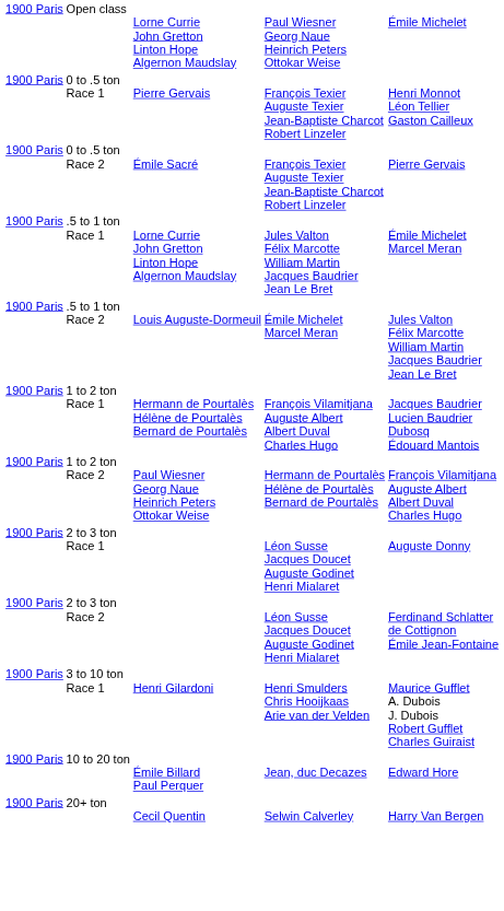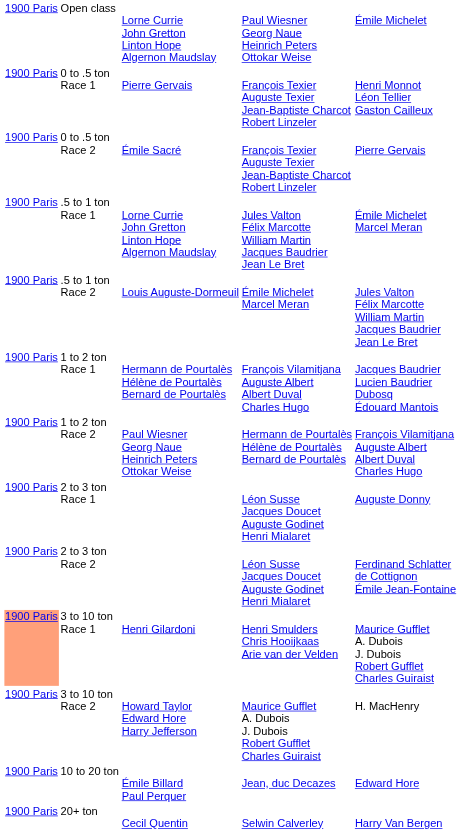 <table>
 <tr valign="top">
 <td><a href='#'>1900 Paris</a><br></td>
 <td>Open class</td>
 <td valign=top><br><a href='#'>Lorne Currie</a><br><a href='#'>John Gretton</a><br><a href='#'>Linton Hope</a><br><a href='#'>Algernon Maudslay</a></td>
 <td><br><a href='#'>Paul Wiesner</a><br><a href='#'>Georg Naue</a><br><a href='#'>Heinrich Peters</a><br><a href='#'>Ottokar Weise</a></td>
 <td><br><a href='#'>Émile Michelet</a></td>
 </tr>
 <tr valign="top">
 <td><a href='#'>1900 Paris</a><br></td>
 <td>0 to .5 ton <br>Race 1</td>
 <td valign=top><br><a href='#'>Pierre Gervais</a></td>
 <td valign=top><br><a href='#'>François Texier</a><br><a href='#'>Auguste Texier</a><br><a href='#'>Jean-Baptiste Charcot</a><br><a href='#'>Robert Linzeler</a></td>
 <td valign=top><br><a href='#'>Henri Monnot</a><br><a href='#'>Léon Tellier</a><br><a href='#'>Gaston Cailleux</a></td>
 </tr>
 <tr valign="top">
 <td><a href='#'>1900 Paris</a><br></td>
 <td>0 to .5 ton <br>Race 2</td>
 <td><br><a href='#'>Émile Sacré</a></td>
 <td><br><a href='#'>François Texier</a><br><a href='#'>Auguste Texier</a><br><a href='#'>Jean-Baptiste Charcot</a><br><a href='#'>Robert Linzeler</a></td>
 <td><br><a href='#'>Pierre Gervais</a></td>
 </tr>
 <tr valign="top">
 <td><a href='#'>1900 Paris</a><br></td>
 <td>.5 to 1 ton <br>Race 1</td>
 <td valign=top><br><a href='#'>Lorne Currie</a><br><a href='#'>John Gretton</a><br><a href='#'>Linton Hope</a><br><a href='#'>Algernon Maudslay</a></td>
 <td valign=top><br><a href='#'>Jules Valton</a><br><a href='#'>Félix Marcotte</a><br><a href='#'>William Martin</a><br><a href='#'>Jacques Baudrier</a><br><a href='#'>Jean Le Bret</a></td>
 <td valign=top><br><a href='#'>Émile Michelet</a><br><a href='#'>Marcel Meran</a></td>
 </tr>
 <tr valign="top">
 <td><a href='#'>1900 Paris</a><br></td>
 <td>.5 to 1 ton <br>Race 2</td>
 <td valign=top><br><a href='#'>Louis Auguste-Dormeuil</a></td>
 <td valign=top><br><a href='#'>Émile Michelet</a><br><a href='#'>Marcel Meran</a></td>
 <td valign=top><br><a href='#'>Jules Valton</a><br><a href='#'>Félix Marcotte</a><br><a href='#'>William Martin</a><br><a href='#'>Jacques Baudrier</a><br><a href='#'>Jean Le Bret</a></td>
 </tr>
 <tr valign="top">
 <td><a href='#'>1900 Paris</a><br></td>
 <td>1 to 2 ton <br>Race 1</td>
 <td valign=top><br><a href='#'>Hermann de Pourtalès</a><br><a href='#'>Hélène de Pourtalès</a><br><a href='#'>Bernard de Pourtalès</a></td>
 <td valign=top><br><a href='#'>François Vilamitjana</a><br><a href='#'>Auguste Albert</a><br><a href='#'>Albert Duval</a><br><a href='#'>Charles Hugo</a></td>
 <td valign=top><br><a href='#'>Jacques Baudrier</a><br><a href='#'>Lucien Baudrier</a><br><a href='#'>Dubosq</a><br><a href='#'>Édouard Mantois</a></td>
 </tr>
 <tr valign="top">
 <td><a href='#'>1900 Paris</a><br></td>
 <td>1 to 2 ton <br>Race 2</td>
 <td valign=top><br><a href='#'>Paul Wiesner</a><br><a href='#'>Georg Naue</a><br><a href='#'>Heinrich Peters</a><br><a href='#'>Ottokar Weise</a></td>
 <td valign=top><br><a href='#'>Hermann de Pourtalès</a><br><a href='#'>Hélène de Pourtalès</a><br><a href='#'>Bernard de Pourtalès</a></td>
 <td valign=top><br><a href='#'>François Vilamitjana</a><br><a href='#'>Auguste Albert</a><br><a href='#'>Albert Duval</a><br><a href='#'>Charles Hugo</a></td>
 </tr>
 <tr valign="top">
 <td><a href='#'>1900 Paris</a><br></td>
 <td>2 to 3 ton <br>Race 1</td>
 <td valign=top><br><br><br></td>
 <td valign=top><br><a href='#'>Léon Susse</a><br><a href='#'>Jacques Doucet</a><br><a href='#'>Auguste Godinet</a><br><a href='#'>Henri Mialaret</a></td>
 <td valign=top><br><a href='#'>Auguste Donny</a></td>
 </tr>
 <tr valign="top">
 <td><a href='#'>1900 Paris</a><br></td>
 <td>2 to 3 ton <br>Race 2</td>
 <td valign=top><br><br><br></td>
 <td valign=top><br><a href='#'>Léon Susse</a><br><a href='#'>Jacques Doucet</a><br><a href='#'>Auguste Godinet</a><br><a href='#'>Henri Mialaret</a></td>
 <td valign=top><br><a href='#'>Ferdinand Schlatter</a><br><a href='#'>de Cottignon</a><br><a href='#'>Émile Jean-Fontaine</a></td>
 </tr>
 <tr valign="top">
-<td><a href='#'>1900 Paris</a><br></td>
+<td style="background: lightsalmon;"><a href='#'>1900 Paris</a><br></td>
 <td>3 to 10 ton <br>Race 1</td>
 <td valign=top><br><a href='#'>Henri Gilardoni</a></td>
 <td valign=top><br><a href='#'>Henri Smulders</a><br><a href='#'>Chris Hooijkaas</a><br><a href='#'>Arie van der Velden</a></td>
 <td valign=top><br><a href='#'>Maurice Gufflet</a><br>A. Dubois<br>J. Dubois<br><a href='#'>Robert Gufflet</a><br><a href='#'>Charles Guiraist</a></td>
+</tr>
+<tr valign="top">
+<td><a href='#'>1900 Paris</a><br></td>
+<td>3 to 10 ton <br>Race 2</td>
+<td valign=top><br><a href='#'>Howard Taylor</a><br><a href='#'>Edward Hore</a><br><a href='#'>Harry Jefferson</a></td>
+<td valign=top><br><a href='#'>Maurice Gufflet</a><br>A. Dubois<br>J. Dubois<br><a href='#'>Robert Gufflet</a><br><a href='#'>Charles Guiraist</a></td>
+<td valign=top><br>H. MacHenry</td>
 </tr>
 <tr valign="top">
 <td><a href='#'>1900 Paris</a><br></td>
 <td>10 to 20 ton</td>
 <td valign=top><br><a href='#'>Émile Billard</a><br><a href='#'>Paul Perquer</a></td>
 <td valign=top><br><a href='#'>Jean, duc Decazes</a></td>
 <td valign=top><br><a href='#'>Edward Hore</a></td>
 </tr>
 <tr valign="top">
 <td><a href='#'>1900 Paris</a><br></td>
 <td>20+ ton</td>
 <td valign=top><br><a href='#'>Cecil Quentin</a></td>
 <td valign=top><br><a href='#'>Selwin Calverley</a></td>
 <td valign=top><br><a href='#'>Harry Van Bergen</a></td>
 </tr>
 </table>
